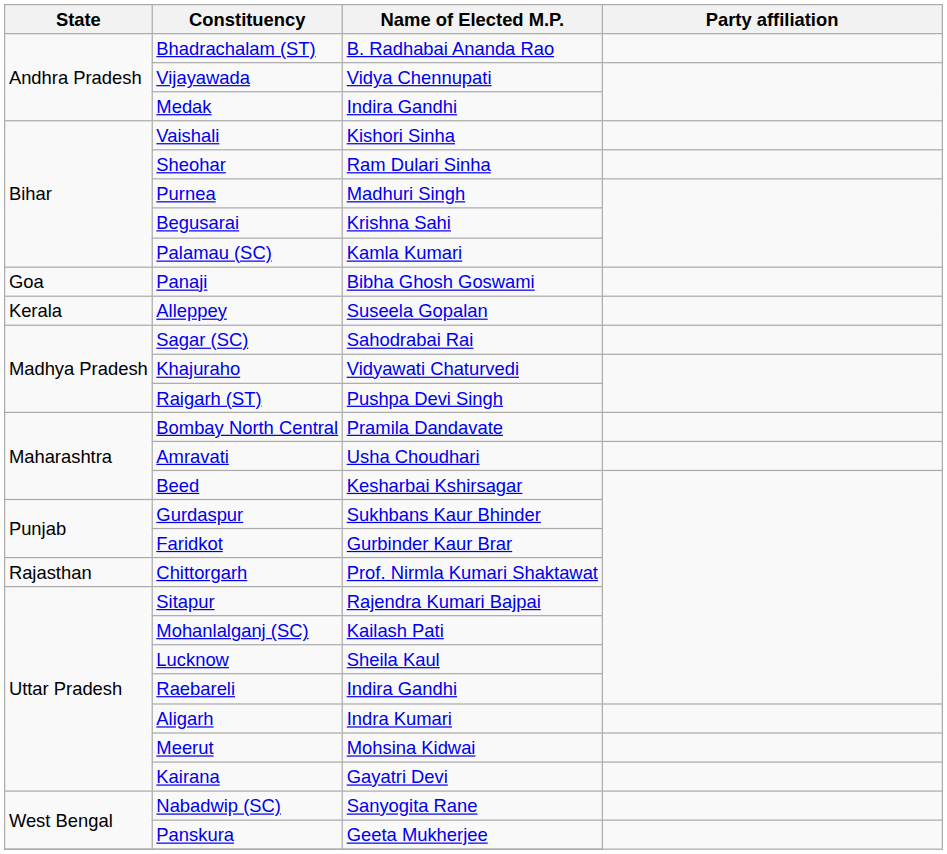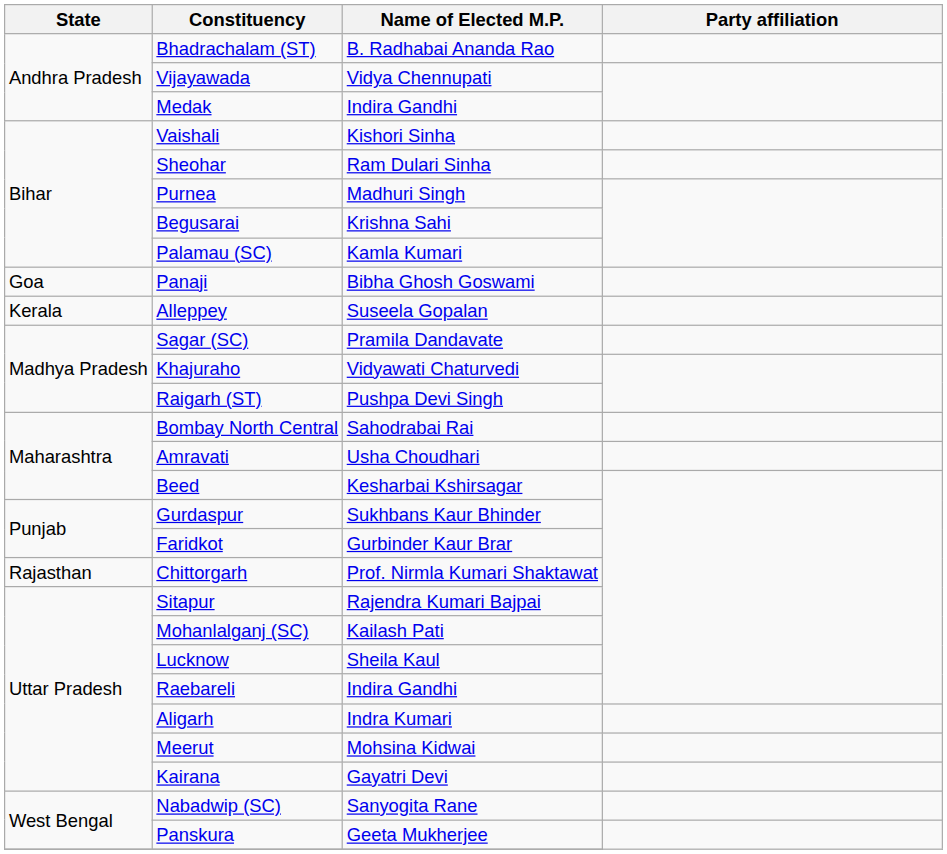 <table class="wikitable sortable" style="font-size: 95%;">
 <tr>
 <th>State</th>
 <th>Constituency</th>
 <th>Name of Elected M.P.</th>
 <th colspan="2" style="width:18em">Party affiliation</th>
 </tr>
 <tr>
 <td rowspan=3>Andhra Pradesh</td>
 <td><a href='#'>Bhadrachalam (ST)</a></td>
 <td><a href='#'>B. Radhabai Ananda Rao</a></td>
 <td></td>
 </tr>
 <tr>
 <td><a href='#'>Vijayawada</a></td>
 <td><a href='#'>Vidya Chennupati</a></td>
 </tr>
 <tr>
 <td><a href='#'>Medak</a></td>
 <td><a href='#'>Indira Gandhi</a></td>
 </tr>
 <tr>
 <td rowspan=5>Bihar</td>
 <td><a href='#'>Vaishali</a></td>
 <td><a href='#'>Kishori Sinha</a></td>
 <td></td>
 </tr>
 <tr>
 <td><a href='#'>Sheohar</a></td>
 <td><a href='#'>Ram Dulari Sinha</a></td>
 <td></td>
 </tr>
 <tr>
 <td><a href='#'>Purnea</a></td>
 <td><a href='#'>Madhuri Singh</a></td>
 </tr>
 <tr>
 <td><a href='#'>Begusarai</a></td>
 <td><a href='#'>Krishna Sahi</a></td>
 </tr>
 <tr>
 <td><a href='#'>Palamau (SC)</a></td>
 <td><a href='#'>Kamla Kumari</a></td>
 </tr>
 <tr>
 <td>Goa</td>
 <td><a href='#'>Panaji</a></td>
 <td><a href='#'>Bibha Ghosh Goswami</a></td>
 <td></td>
 </tr>
 <tr>
 <td>Kerala</td>
 <td><a href='#'>Alleppey</a></td>
 <td><a href='#'>Suseela Gopalan</a></td>
 <td></td>
 </tr>
 <tr>
 <td rowspan=3>Madhya Pradesh</td>
 <td><a href='#'>Sagar (SC)</a></td>
-<td><a href='#'>Sahodrabai Rai</a></td>
+<td><a href='#'>Pramila Dandavate</a></td>
 <td></td>
 </tr>
 <tr>
 <td><a href='#'>Khajuraho</a></td>
 <td><a href='#'>Vidyawati Chaturvedi</a></td>
 </tr>
 <tr>
 <td><a href='#'>Raigarh (ST)</a></td>
 <td><a href='#'>Pushpa Devi Singh</a></td>
 </tr>
 <tr>
 <td rowspan=3>Maharashtra</td>
 <td><a href='#'>Bombay North Central</a></td>
-<td><a href='#'>Pramila Dandavate</a></td>
+<td><a href='#'>Sahodrabai Rai</a></td>
 <td></td>
 </tr>
 <tr>
 <td><a href='#'>Amravati</a></td>
 <td><a href='#'>Usha Choudhari</a></td>
 <td></td>
 </tr>
 <tr>
 <td><a href='#'>Beed</a></td>
 <td><a href='#'>Kesharbai Kshirsagar</a></td>
 </tr>
 <tr>
 <td rowspan=2>Punjab</td>
 <td><a href='#'>Gurdaspur</a></td>
 <td><a href='#'>Sukhbans Kaur Bhinder</a></td>
 </tr>
 <tr>
 <td><a href='#'>Faridkot</a></td>
 <td><a href='#'>Gurbinder Kaur Brar</a></td>
 </tr>
 <tr>
 <td>Rajasthan</td>
 <td><a href='#'>Chittorgarh</a></td>
 <td><a href='#'>Prof. Nirmla Kumari Shaktawat</a></td>
 </tr>
 <tr>
 <td rowspan=7>Uttar Pradesh</td>
 <td><a href='#'>Sitapur</a></td>
 <td><a href='#'>Rajendra Kumari Bajpai</a></td>
 </tr>
 <tr>
 <td><a href='#'>Mohanlalganj (SC)</a></td>
 <td><a href='#'>Kailash Pati</a></td>
 </tr>
 <tr>
 <td><a href='#'>Lucknow</a></td>
 <td><a href='#'>Sheila Kaul</a></td>
 </tr>
 <tr>
 <td><a href='#'>Raebareli</a></td>
 <td><a href='#'>Indira Gandhi</a></td>
 </tr>
 <tr>
 <td><a href='#'>Aligarh</a></td>
 <td><a href='#'>Indra Kumari</a></td>
 <td></td>
 </tr>
 <tr>
 <td><a href='#'>Meerut</a></td>
 <td><a href='#'>Mohsina Kidwai</a></td>
 <td></td>
 </tr>
 <tr>
 <td><a href='#'>Kairana</a></td>
 <td><a href='#'>Gayatri Devi</a></td>
 <td></td>
 </tr>
 <tr>
 <td rowspan=2>West Bengal</td>
 <td><a href='#'>Nabadwip (SC)</a></td>
 <td><a href='#'>Sanyogita Rane</a></td>
 <td></td>
 </tr>
 <tr>
 <td><a href='#'>Panskura</a></td>
 <td><a href='#'>Geeta Mukherjee</a></td>
 </tr>
 <tr>
 </tr>
 </table>
